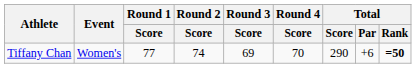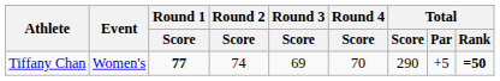 <table class=wikitable style=font-size:90%;text-align:center>
 <tr>
 <th rowspan=2>Athlete</th>
 <th rowspan=2>Event</th>
 <th>Round 1</th>
 <th>Round 2</th>
 <th>Round 3</th>
 <th>Round 4</th>
 <th colspan=3>Total</th>
 </tr>
 <tr style=font-size:95%>
 <th>Score</th>
 <th>Score</th>
 <th>Score</th>
 <th>Score</th>
 <th>Score</th>
 <th>Par</th>
 <th>Rank</th>
 </tr>
 <tr align=center>
 <td align=left><a href='#'>Tiffany Chan</a></td>
 <td align=left><a href='#'>Women's</a></td>
-<td>77</td>
+<td><strong>77</strong></td>
 <td>74</td>
 <td>69</td>
 <td>70</td>
 <td>290</td>
-<td>+6</td>
+<td>+5</td>
 <td><strong>=50</strong></td>
 </tr>
 </table>
